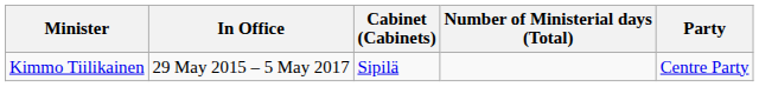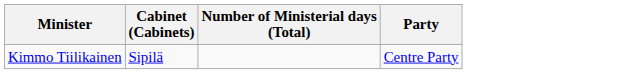 <table class="wikitable">
 <tr>
 <th>Minister</th>
-<th>In Office</th>
 <th>Cabinet<br>(Cabinets)</th>
 <th>Number of Ministerial days <br>(Total)</th>
 <th>Party</th>
 </tr>
 <tr>
 <td><a href='#'>Kimmo Tiilikainen</a></td>
-<td>29 May 2015 – 5 May 2017</td>
 <td><a href='#'>Sipilä</a></td>
 <td></td>
 <td><a href='#'>Centre Party</a></td>
 </tr>
 </table>
